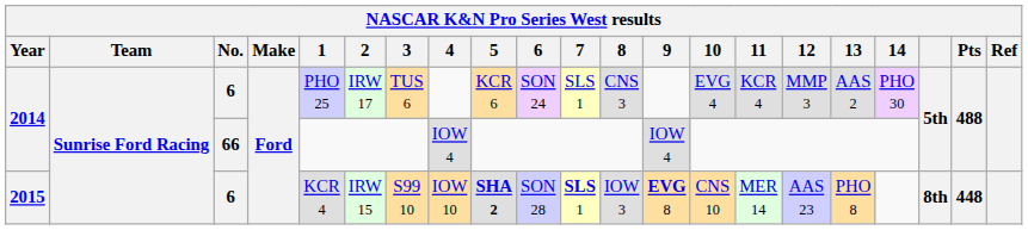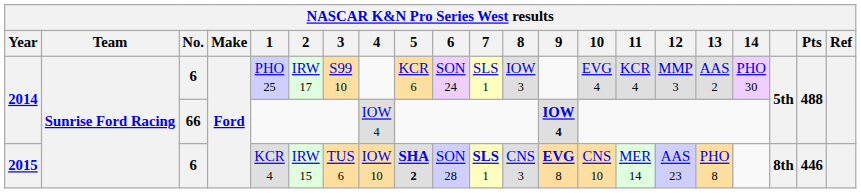 <table class="wikitable" style="text-align:center; font-size:75%">
 <tr>
 <th colspan=23><a href='#'>NASCAR K&N Pro Series West</a> results</th>
 </tr>
 <tr>
 <th>Year</th>
 <th>Team</th>
 <th>No.</th>
 <th>Make</th>
 <th>1</th>
 <th>2</th>
 <th>3</th>
 <th>4</th>
 <th>5</th>
 <th>6</th>
 <th>7</th>
 <th>8</th>
 <th>9</th>
 <th>10</th>
 <th>11</th>
 <th>12</th>
 <th>13</th>
 <th>14</th>
 <th></th>
 <th>Pts</th>
 <th>Ref</th>
 </tr>
 <tr>
 <th rowspan=2><a href='#'>2014</a></th>
 <th rowspan=3><a href='#'>Sunrise Ford Racing</a></th>
 <th>6</th>
 <th rowspan=3><a href='#'>Ford</a></th>
 <td style="background:#CFCFFF;"><a href='#'>PHO</a><br><small>25</small></td>
 <td style="background:#DFFFDF;"><a href='#'>IRW</a><br><small>17</small></td>
-<td style="background:#FFDF9F;"><a href='#'>TUS</a><br><small>6</small></td>
+<td style="background:#FFDF9F;"><a href='#'>S99</a><br><small>10</small></td>
 <td></td>
 <td style="background:#FFDF9F;"><a href='#'>KCR</a><br><small>6</small></td>
 <td style="background:#EFCFFF;"><a href='#'>SON</a><br><small>24</small></td>
 <td style="background:#FFFFBF;"><a href='#'>SLS</a><br><small>1</small></td>
-<td style="background:#DFDFDF;"><a href='#'>CNS</a><br><small>3</small></td>
+<td style="background:#DFDFDF;"><a href='#'>IOW</a><br><small>3</small></td>
 <td></td>
 <td style="background:#DFDFDF;"><a href='#'>EVG</a><br><small>4</small></td>
 <td style="background:#DFDFDF;"><a href='#'>KCR</a><br><small>4</small></td>
 <td style="background:#DFDFDF;"><a href='#'>MMP</a><br><small>3</small></td>
 <td style="background:#DFDFDF;"><a href='#'>AAS</a><br><small>2</small></td>
 <td style="background:#EFCFFF;"><a href='#'>PHO</a><br><small>30</small></td>
 <th rowspan=2>5th</th>
 <th rowspan=2>488</th>
 <th rowspan=2></th>
 </tr>
 <tr>
 <th>66</th>
 <td colspan=3></td>
 <td style="background:#DFDFDF;"><a href='#'>IOW</a><br><small>4</small></td>
 <td colspan=4></td>
-<td style="background:#DFDFDF;"><a href='#'>IOW</a><br><small>4</small></td>
+<td style="background:#DFDFDF;"><strong><a href='#'>IOW</a><br><small>4</small></strong></td>
 <td colspan=5></td>
 </tr>
 <tr>
 <th><a href='#'>2015</a></th>
 <th>6</th>
 <td style="background:#DFDFDF;"><a href='#'>KCR</a><br><small>4</small></td>
 <td style="background:#DFFFDF;"><a href='#'>IRW</a><br><small>15</small></td>
-<td style="background:#FFDF9F;"><a href='#'>S99</a><br><small>10</small></td>
+<td style="background:#FFDF9F;"><a href='#'>TUS</a><br><small>6</small></td>
 <td style="background:#FFDF9F;"><a href='#'>IOW</a><br><small>10</small></td>
 <td style="background:#DFDFDF;"><strong><a href='#'>SHA</a><br><small>2</small></strong></td>
 <td style="background:#CFCFFF;"><a href='#'>SON</a><br><small>28</small></td>
 <td style="background:#FFFFBF;"><strong><a href='#'>SLS</a></strong><br><small>1</small></td>
-<td style="background:#DFDFDF;"><a href='#'>IOW</a><br><small>3</small></td>
+<td style="background:#DFDFDF;"><a href='#'>CNS</a><br><small>3</small></td>
 <td style="background:#FFDF9F;"><strong><a href='#'>EVG</a></strong><br><small>8</small></td>
 <td style="background:#FFDF9F;"><a href='#'>CNS</a><br><small>10</small></td>
 <td style="background:#DFFFDF;"><a href='#'>MER</a><br><small>14</small></td>
 <td style="background:#CFCFFF;"><a href='#'>AAS</a><br><small>23</small></td>
 <td style="background:#FFDF9F;"><a href='#'>PHO</a><br><small>8</small></td>
 <td></td>
 <th>8th</th>
-<th>448</th>
+<th>446</th>
 <th></th>
 </tr>
 </table>
